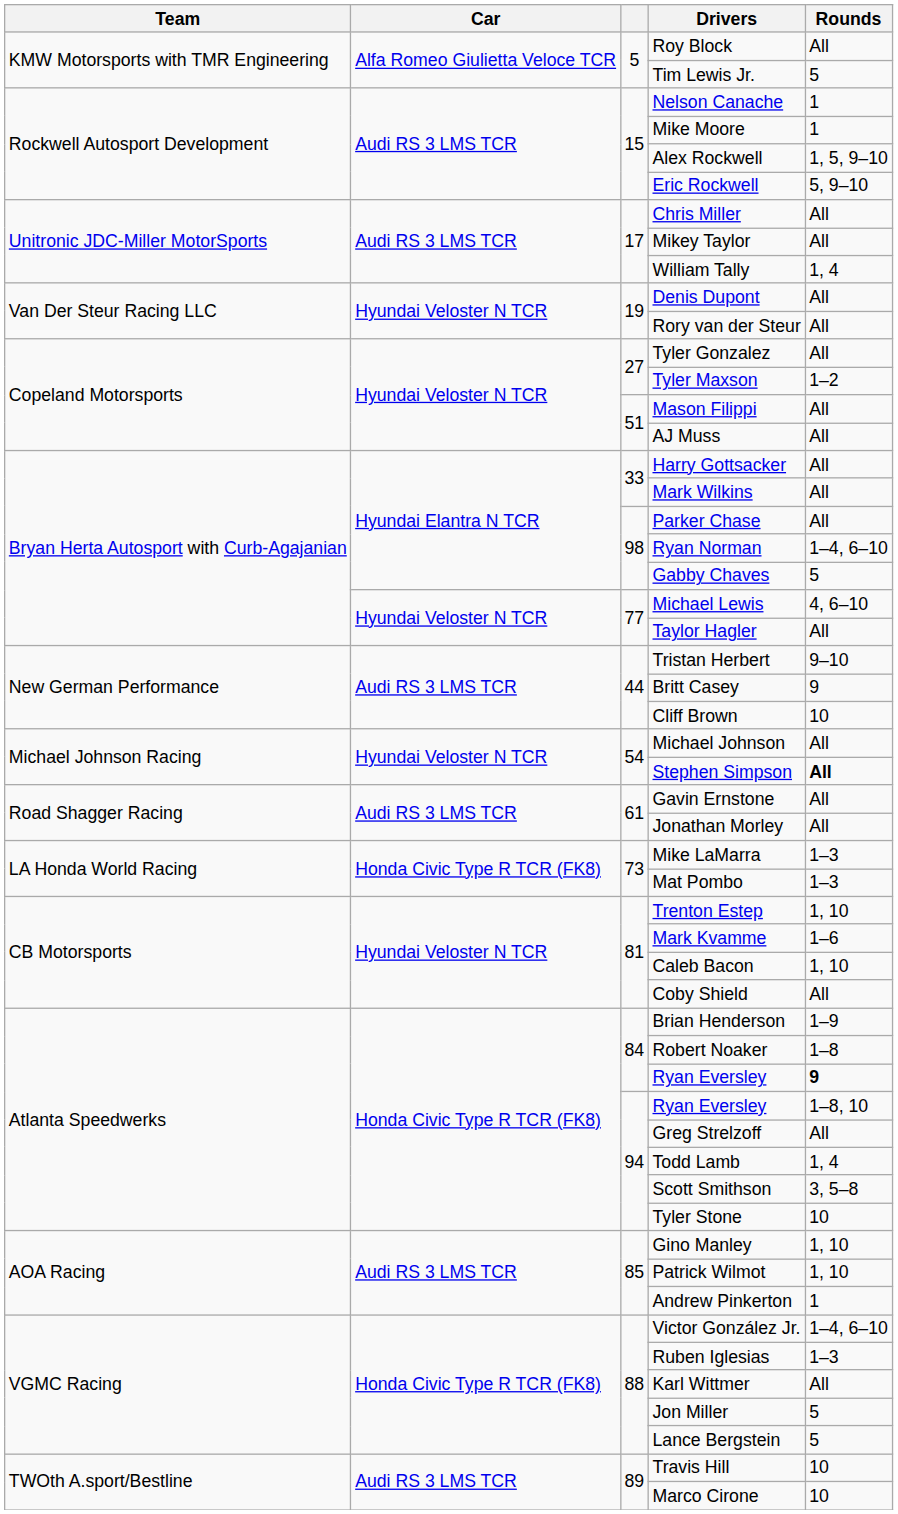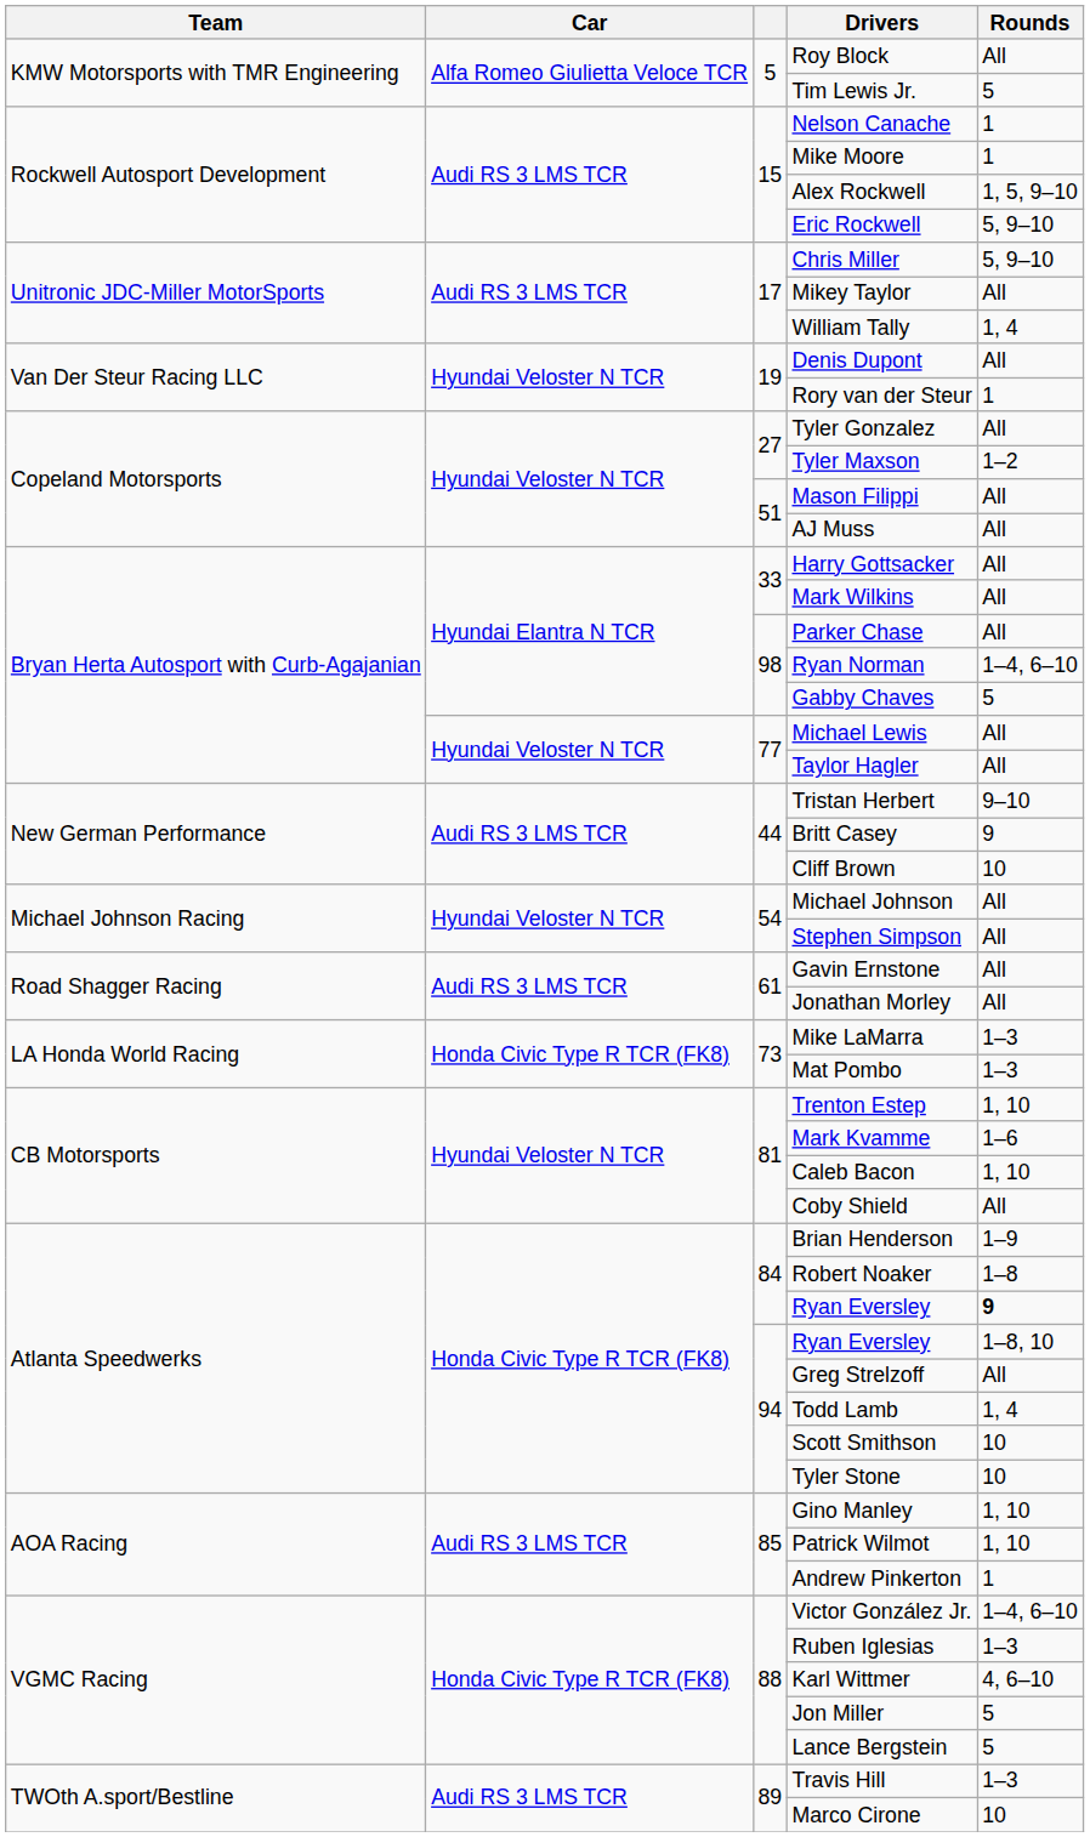 <table class="wikitable" style="font-size: 85%">
 <tr>
 <th>Team</th>
 <th>Car</th>
 <th></th>
 <th>Drivers</th>
 <th>Rounds</th>
 </tr>
 <tr>
 <td rowspan=2> KMW Motorsports with TMR Engineering</td>
 <td rowspan=2><a href='#'>Alfa Romeo Giulietta Veloce TCR</a></td>
 <td rowspan=2 align="center">5</td>
 <td> Roy Block</td>
 <td>All</td>
 </tr>
 <tr>
 <td> Tim Lewis Jr.</td>
 <td>5</td>
 </tr>
 <tr>
 <td rowspan="4"> Rockwell Autosport Development</td>
 <td rowspan="4"><a href='#'>Audi RS 3 LMS TCR</a></td>
 <td rowspan="4" align="center">15</td>
 <td> <a href='#'>Nelson Canache</a></td>
 <td>1</td>
 </tr>
 <tr>
 <td> Mike Moore</td>
 <td>1</td>
 </tr>
 <tr>
 <td> Alex Rockwell</td>
 <td>1, 5, 9–10</td>
 </tr>
 <tr>
 <td> <a href='#'>Eric Rockwell</a></td>
 <td>5, 9–10</td>
 </tr>
 <tr>
 <td rowspan="3"> <a href='#'>Unitronic JDC-Miller MotorSports</a></td>
 <td rowspan="3"><a href='#'>Audi RS 3 LMS TCR</a></td>
 <td rowspan="3" align="center">17</td>
 <td> <a href='#'>Chris Miller</a></td>
-<td>All</td>
+<td>5, 9–10</td>
 </tr>
 <tr>
 <td> Mikey Taylor</td>
 <td>All</td>
 </tr>
 <tr>
 <td> William Tally</td>
 <td>1, 4</td>
 </tr>
 <tr>
 <td rowspan=2> Van Der Steur Racing LLC</td>
 <td rowspan=2><a href='#'>Hyundai Veloster N TCR</a></td>
 <td rowspan=2 align=center>19</td>
 <td> <a href='#'>Denis Dupont</a></td>
 <td>All</td>
 </tr>
 <tr>
 <td> Rory van der Steur</td>
-<td>All</td>
+<td>1</td>
 </tr>
 <tr>
 <td rowspan=4> Copeland Motorsports</td>
 <td rowspan=4><a href='#'>Hyundai Veloster N TCR</a></td>
 <td rowspan=2 align="center">27</td>
 <td> Tyler Gonzalez</td>
 <td>All</td>
 </tr>
 <tr>
 <td> <a href='#'>Tyler Maxson</a></td>
 <td>1–2</td>
 </tr>
 <tr>
 <td rowspan=2 align=center>51</td>
 <td> <a href='#'>Mason Filippi</a></td>
 <td>All</td>
 </tr>
 <tr>
 <td> AJ Muss</td>
 <td>All</td>
 </tr>
 <tr>
 <td rowspan="7"> <a href='#'>Bryan Herta Autosport</a> with <a href='#'>Curb-Agajanian</a></td>
 <td rowspan="5"><a href='#'>Hyundai Elantra N TCR</a></td>
 <td rowspan=2 align="center">33</td>
 <td> <a href='#'>Harry Gottsacker</a></td>
 <td>All</td>
 </tr>
 <tr>
 <td> <a href='#'>Mark Wilkins</a></td>
 <td>All</td>
 </tr>
 <tr>
 <td rowspan="3" align="center">98</td>
 <td> <a href='#'>Parker Chase</a></td>
 <td>All</td>
 </tr>
 <tr>
 <td> <a href='#'>Ryan Norman</a></td>
 <td>1–4, 6–10</td>
 </tr>
 <tr>
 <td> <a href='#'>Gabby Chaves</a></td>
 <td>5</td>
 </tr>
 <tr>
 <td rowspan="2"><a href='#'>Hyundai Veloster N TCR</a></td>
 <td rowspan="2" align="center">77</td>
 <td> <a href='#'>Michael Lewis</a></td>
-<td>4, 6–10</td>
+<td>All</td>
 </tr>
 <tr>
 <td> <a href='#'>Taylor Hagler</a></td>
 <td>All</td>
 </tr>
 <tr>
 <td rowspan="3"> New German Performance</td>
 <td rowspan="3"><a href='#'>Audi RS 3 LMS TCR</a></td>
 <td rowspan="3" align="center">44</td>
 <td> Tristan Herbert</td>
 <td>9–10</td>
 </tr>
 <tr>
 <td> Britt Casey</td>
 <td>9</td>
 </tr>
 <tr>
 <td> Cliff Brown</td>
 <td>10</td>
 </tr>
 <tr>
 <td rowspan="2"> Michael Johnson Racing</td>
 <td rowspan="2"><a href='#'>Hyundai Veloster N TCR</a></td>
 <td rowspan="2" align="center">54</td>
 <td> Michael Johnson</td>
 <td>All</td>
 </tr>
 <tr>
 <td> <a href='#'>Stephen Simpson</a></td>
-<td><strong>All</strong></td>
+<td>All</td>
 </tr>
 <tr>
 <td rowspan="2"> Road Shagger Racing</td>
 <td rowspan="2"><a href='#'>Audi RS 3 LMS TCR</a></td>
 <td rowspan="2" align="center">61</td>
 <td> Gavin Ernstone</td>
 <td>All</td>
 </tr>
 <tr>
 <td> Jonathan Morley</td>
 <td>All</td>
 </tr>
 <tr>
 <td rowspan=2> LA Honda World Racing</td>
 <td rowspan=2><a href='#'>Honda Civic Type R TCR (FK8)</a></td>
 <td rowspan=2 align="center">73</td>
 <td> Mike LaMarra</td>
 <td>1–3</td>
 </tr>
 <tr>
 <td> Mat Pombo</td>
 <td>1–3</td>
 </tr>
 <tr>
 <td rowspan=4> CB Motorsports</td>
 <td rowspan=4><a href='#'>Hyundai Veloster N TCR</a></td>
 <td rowspan=4 align="center">81</td>
 <td> <a href='#'>Trenton Estep</a></td>
 <td>1, 10</td>
 </tr>
 <tr>
 <td> <a href='#'>Mark Kvamme</a></td>
 <td>1–6</td>
 </tr>
 <tr>
 <td> Caleb Bacon</td>
 <td>1, 10</td>
 </tr>
 <tr>
 <td> Coby Shield</td>
 <td>All</td>
 </tr>
 <tr>
 <td rowspan=8> Atlanta Speedwerks</td>
 <td rowspan=8><a href='#'>Honda Civic Type R TCR (FK8)</a></td>
 <td rowspan=3 align="center">84</td>
 <td> Brian Henderson</td>
 <td>1–9</td>
 </tr>
 <tr>
 <td> Robert Noaker</td>
 <td>1–8</td>
 </tr>
 <tr>
 <td> <a href='#'>Ryan Eversley</a></td>
 <td><strong>9</strong></td>
 </tr>
 <tr>
 <td rowspan=5 align="center">94</td>
 <td> <a href='#'>Ryan Eversley</a></td>
 <td>1–8, 10</td>
 </tr>
 <tr>
 <td> Greg Strelzoff</td>
 <td>All</td>
 </tr>
 <tr>
 <td> Todd Lamb</td>
 <td>1, 4</td>
 </tr>
 <tr>
 <td> Scott Smithson</td>
-<td>3, 5–8</td>
+<td>10</td>
 </tr>
 <tr>
 <td> Tyler Stone</td>
 <td>10</td>
 </tr>
 <tr>
 <td rowspan="3"> AOA Racing</td>
 <td rowspan="3"><a href='#'>Audi RS 3 LMS TCR</a></td>
 <td rowspan="3" align="center">85</td>
 <td> Gino Manley</td>
 <td>1, 10</td>
 </tr>
 <tr>
 <td> Patrick Wilmot</td>
 <td>1, 10</td>
 </tr>
 <tr>
 <td> Andrew Pinkerton</td>
 <td>1</td>
 </tr>
 <tr>
 <td rowspan="5"> VGMC Racing</td>
 <td rowspan="5"><a href='#'>Honda Civic Type R TCR (FK8)</a></td>
 <td rowspan="5" align="center">88</td>
 <td> Victor González Jr.</td>
 <td>1–4, 6–10</td>
 </tr>
 <tr>
 <td> Ruben Iglesias</td>
 <td>1–3</td>
 </tr>
 <tr>
 <td> Karl Wittmer</td>
-<td>All</td>
+<td>4, 6–10</td>
 </tr>
 <tr>
 <td> Jon Miller</td>
 <td>5</td>
 </tr>
 <tr>
 <td> Lance Bergstein</td>
 <td>5</td>
 </tr>
 <tr>
 <td rowspan="2"> TWOth A.sport/Bestline</td>
 <td rowspan="2"><a href='#'>Audi RS 3 LMS TCR</a></td>
 <td rowspan="2" align="center">89</td>
 <td> Travis Hill</td>
-<td>10</td>
+<td>1–3</td>
 </tr>
 <tr>
 <td> Marco Cirone</td>
 <td>10</td>
 </tr>
 </table>
